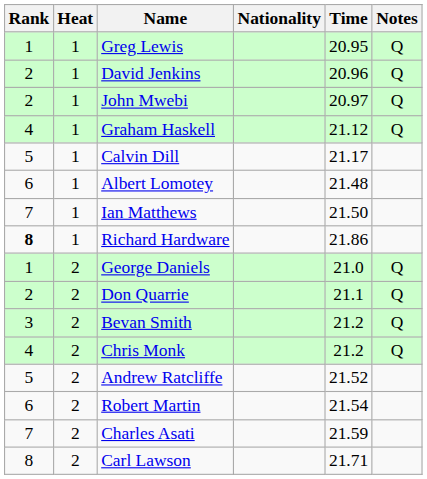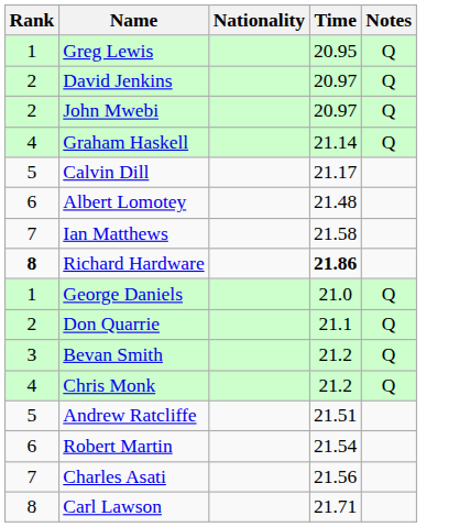 <table class="wikitable sortable" style="text-align:center;">
 <tr>
 <th scope=col>Rank</th>
-<th scope=col>Heat</th>
 <th scope=col>Name</th>
 <th scope=col>Nationality</th>
 <th scope=col>Time</th>
 <th scope=col>Notes</th>
 </tr>
 <tr style="background-color: #ccffcc;">
-<td>1</td>
 <td>1</td>
 <td style="text-align:left;"><a href='#'>Greg Lewis</a></td>
 <td style="text-align:left;"></td>
 <td>20.95</td>
 <td>Q</td>
 </tr>
 <tr style="background-color: #ccffcc;">
 <td>2</td>
-<td>1</td>
 <td style="text-align:left;"><a href='#'>David Jenkins</a></td>
 <td style="text-align:left;"></td>
-<td>20.96</td>
+<td>20.97</td>
 <td>Q</td>
 </tr>
 <tr style="background-color: #ccffcc;">
 <td>2</td>
-<td>1</td>
 <td style="text-align:left;"><a href='#'>John Mwebi</a></td>
 <td style="text-align:left;"></td>
 <td>20.97</td>
 <td>Q</td>
 </tr>
 <tr style="background-color: #ccffcc;">
 <td>4</td>
-<td>1</td>
 <td style="text-align:left;"><a href='#'>Graham Haskell</a></td>
 <td style="text-align:left;"></td>
-<td>21.12</td>
+<td>21.14</td>
 <td>Q</td>
 </tr>
 <tr>
 <td>5</td>
-<td>1</td>
 <td style="text-align:left;"><a href='#'>Calvin Dill</a></td>
 <td style="text-align:left;"></td>
 <td>21.17</td>
 <td></td>
 </tr>
 <tr>
 <td>6</td>
-<td>1</td>
 <td style="text-align:left;"><a href='#'>Albert Lomotey</a></td>
 <td style="text-align:left;"></td>
 <td>21.48</td>
 <td></td>
 </tr>
 <tr>
 <td>7</td>
-<td>1</td>
 <td style="text-align:left;"><a href='#'>Ian Matthews</a></td>
 <td style="text-align:left;"></td>
-<td>21.50</td>
+<td>21.58</td>
 <td></td>
 </tr>
 <tr>
 <td><strong>8</strong></td>
-<td>1</td>
 <td style="text-align:left;"><a href='#'>Richard Hardware</a></td>
 <td style="text-align:left;"></td>
-<td>21.86</td>
+<td><strong>21.86</strong></td>
 <td></td>
 </tr>
 <tr style="background-color: #ccffcc;">
 <td>1</td>
-<td>2</td>
 <td style="text-align:left;"><a href='#'>George Daniels</a></td>
 <td style="text-align:left;"></td>
 <td>21.0</td>
 <td>Q</td>
 </tr>
 <tr style="background-color: #ccffcc;">
-<td>2</td>
 <td>2</td>
 <td style="text-align:left;"><a href='#'>Don Quarrie</a></td>
 <td style="text-align:left;"></td>
 <td>21.1</td>
 <td>Q</td>
 </tr>
 <tr style="background-color: #ccffcc;">
 <td>3</td>
-<td>2</td>
 <td style="text-align:left;"><a href='#'>Bevan Smith</a></td>
 <td style="text-align:left;"></td>
 <td>21.2</td>
 <td>Q</td>
 </tr>
 <tr style="background-color: #ccffcc;">
 <td>4</td>
-<td>2</td>
 <td style="text-align:left;"><a href='#'>Chris Monk</a></td>
 <td style="text-align:left;"></td>
 <td>21.2</td>
 <td>Q</td>
 </tr>
 <tr>
 <td>5</td>
-<td>2</td>
 <td style="text-align:left;"><a href='#'>Andrew Ratcliffe</a></td>
 <td style="text-align:left;"></td>
-<td>21.52</td>
+<td>21.51</td>
 <td></td>
 </tr>
 <tr>
 <td>6</td>
-<td>2</td>
 <td style="text-align:left;"><a href='#'>Robert Martin</a></td>
 <td style="text-align:left;"></td>
 <td>21.54</td>
 <td></td>
 </tr>
 <tr>
 <td>7</td>
-<td>2</td>
 <td style="text-align:left;"><a href='#'>Charles Asati</a></td>
 <td style="text-align:left;"></td>
-<td>21.59</td>
+<td>21.56</td>
 <td></td>
 </tr>
 <tr>
 <td>8</td>
-<td>2</td>
 <td style="text-align:left;"><a href='#'>Carl Lawson</a></td>
 <td style="text-align:left;"></td>
 <td>21.71</td>
 <td></td>
 </tr>
 </table>
